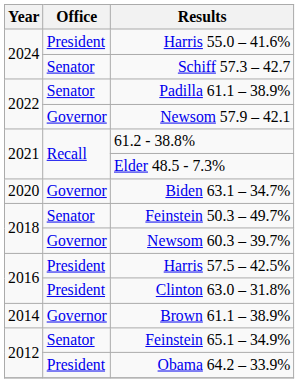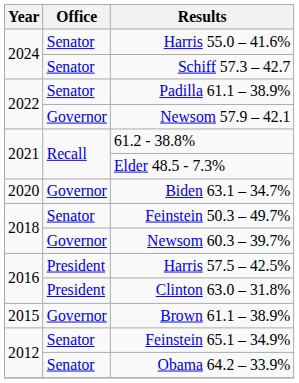 <table class=wikitable>
 <tr>
 <th width="30">Year</th>
 <th width="60">Office</th>
 <th width="180">Results</th>
 </tr>
 <tr>
 <td rowspan="2">2024</td>
-<td><a href='#'>President</a></td>
+<td><a href='#'>Senator</a></td>
 <td align="right" ><a href='#'>Harris</a> 55.0 – 41.6%</td>
 </tr>
 <tr>
 <td><a href='#'>Senator</a></td>
 <td align="right" ><a href='#'>Schiff</a> 57.3 – 42.7</td>
 </tr>
 <tr>
 <td rowspan="2">2022</td>
 <td><a href='#'>Senator</a></td>
 <td align="right" ><a href='#'>Padilla</a> 61.1 – 38.9%</td>
 </tr>
 <tr>
 <td><a href='#'>Governor</a></td>
 <td align="right" ><a href='#'>Newsom</a> 57.9 – 42.1</td>
 </tr>
 <tr>
 <td rowspan=2>2021</td>
 <td rowspan=2><a href='#'>Recall</a></td>
 <td> 61.2 - 38.8%</td>
 </tr>
 <tr>
 <td><a href='#'>Elder</a> 48.5 - 7.3%</td>
 </tr>
 <tr>
 <td>2020</td>
 <td><a href='#'>Governor</a></td>
 <td align="right" ><a href='#'>Biden</a> 63.1 – 34.7%</td>
 </tr>
 <tr>
 <td rowspan="2">2018</td>
 <td><a href='#'>Senator</a></td>
 <td align="right" ><a href='#'>Feinstein</a> 50.3 – 49.7%</td>
 </tr>
 <tr>
 <td><a href='#'>Governor</a></td>
 <td align="right" ><a href='#'>Newsom</a> 60.3 – 39.7%</td>
 </tr>
 <tr>
 <td rowspan="2">2016</td>
 <td><a href='#'>President</a></td>
 <td align="right" ><a href='#'>Harris</a> 57.5 – 42.5%</td>
 </tr>
 <tr>
 <td><a href='#'>President</a></td>
 <td align="right" ><a href='#'>Clinton</a> 63.0 – 31.8%</td>
 </tr>
 <tr>
-<td>2014</td>
+<td>2015</td>
 <td><a href='#'>Governor</a></td>
 <td align="right" ><a href='#'>Brown</a> 61.1 – 38.9%</td>
 </tr>
 <tr>
 <td rowspan="2">2012</td>
 <td><a href='#'>Senator</a></td>
 <td align="right" ><a href='#'>Feinstein</a> 65.1 – 34.9%</td>
 </tr>
 <tr>
-<td><a href='#'>President</a></td>
+<td><a href='#'>Senator</a></td>
 <td align="right" ><a href='#'>Obama</a> 64.2 – 33.9%</td>
 </tr>
 <tr>
 </tr>
 </table>
